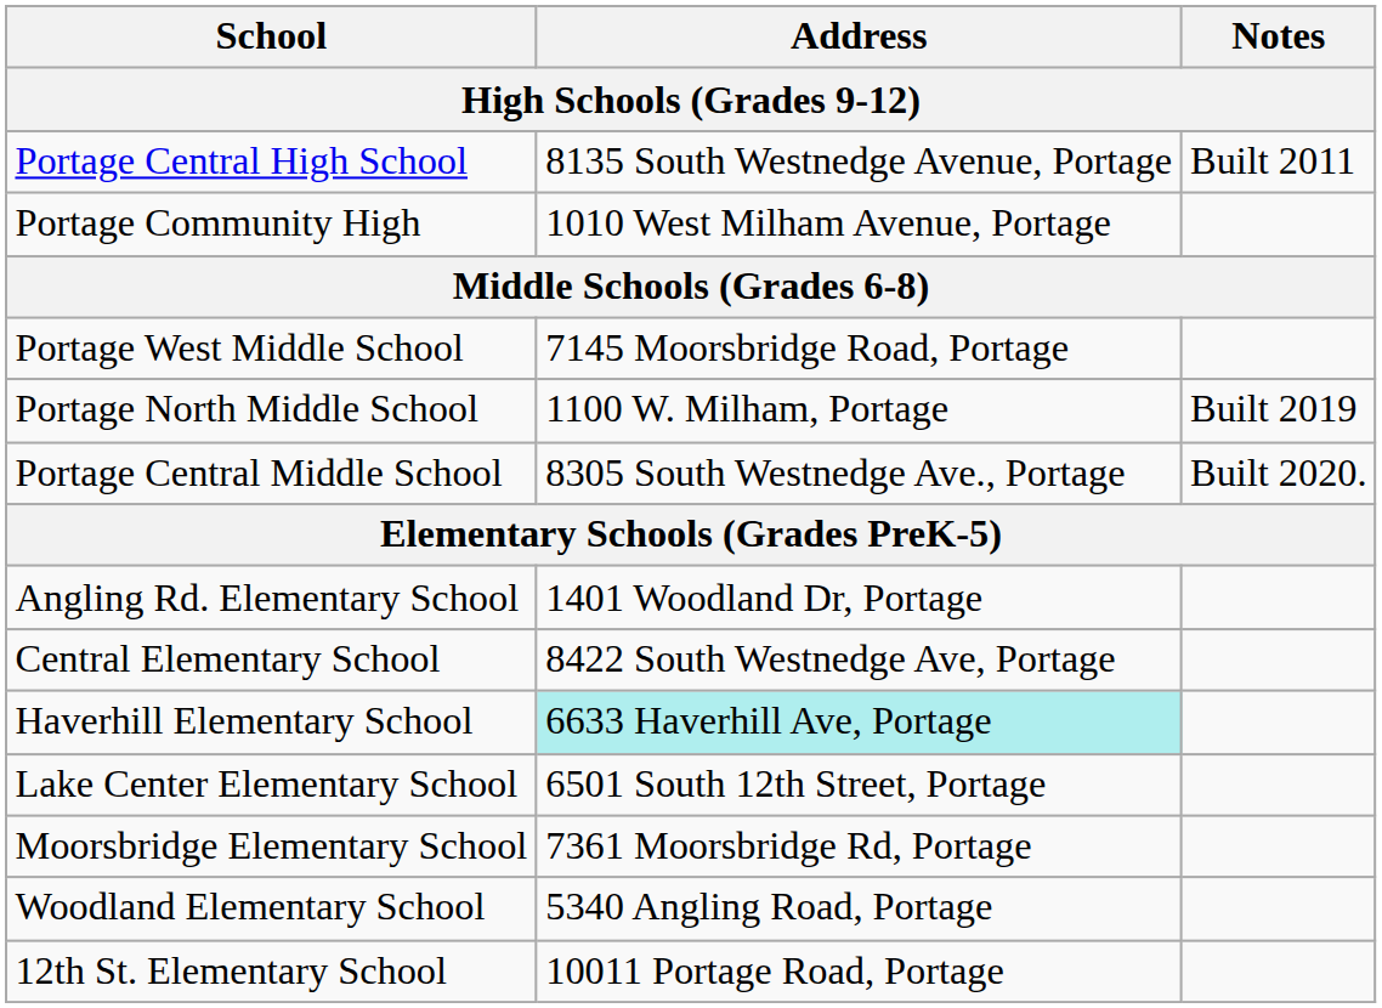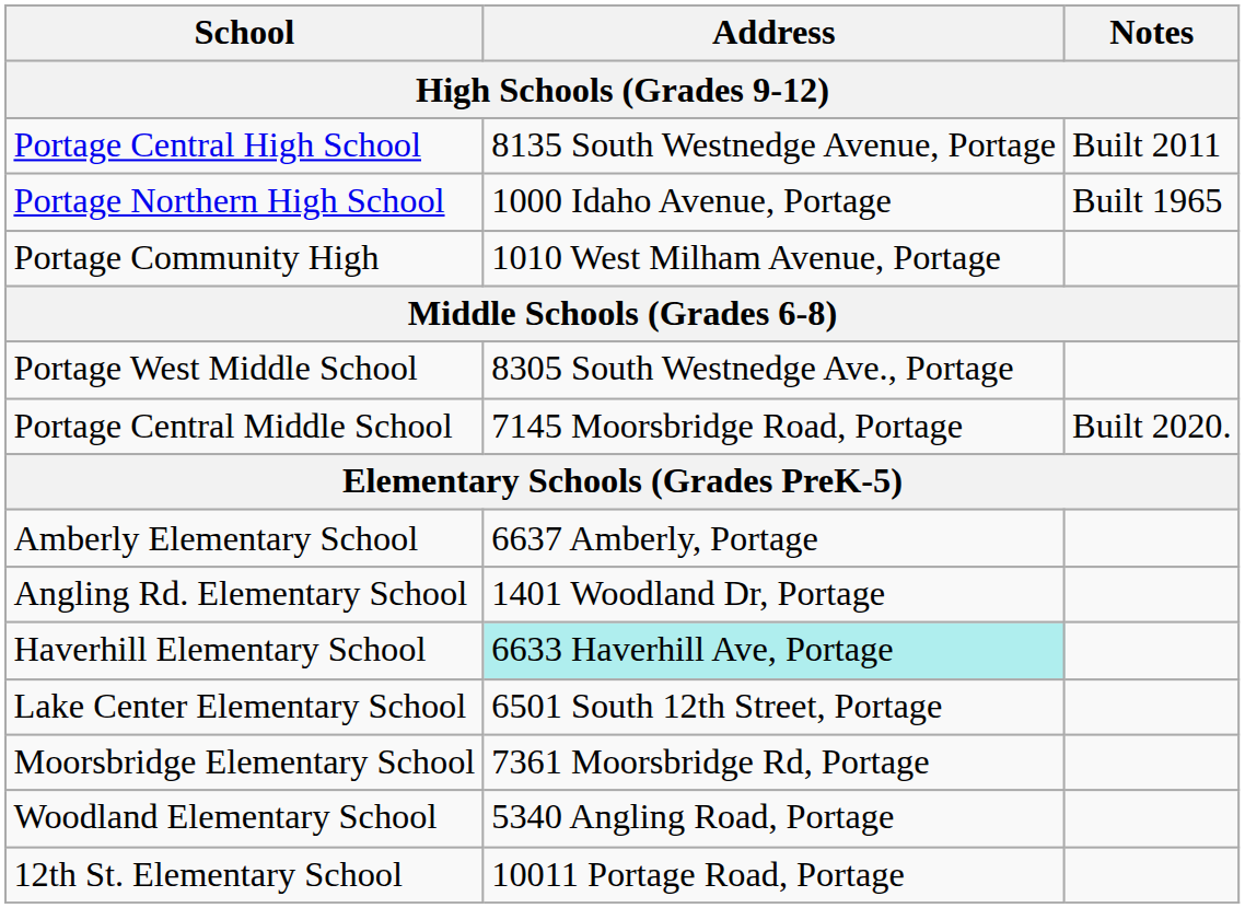 <table class="wikitable">
 <tr>
 <th>School</th>
 <th>Address</th>
 <th>Notes</th>
 </tr>
 <tr>
 <th colspan="3">High Schools (Grades 9-12)</th>
 </tr>
 <tr>
 <td><a href='#'>Portage Central High School</a></td>
 <td>8135 South Westnedge Avenue, Portage</td>
 <td>Built 2011</td>
 </tr>
 <tr>
+<td><a href='#'>Portage Northern High School</a></td>
+<td>1000 Idaho Avenue, Portage</td>
+<td>Built 1965</td>
+</tr>
+<tr>
 <td>Portage Community High</td>
 <td>1010 West Milham Avenue, Portage</td>
 <td></td>
 </tr>
 <tr>
 <th colspan="3">Middle Schools (Grades 6-8)</th>
 </tr>
 <tr>
 <td>Portage West Middle School</td>
-<td>7145 Moorsbridge Road, Portage</td>
+<td>8305 South Westnedge Ave., Portage</td>
 <td></td>
 </tr>
 <tr>
-<td>Portage North Middle School</td>
-<td>1100 W. Milham, Portage</td>
-<td>Built 2019</td>
-</tr>
-<tr>
 <td>Portage Central Middle School</td>
-<td>8305 South Westnedge Ave., Portage</td>
+<td>7145 Moorsbridge Road, Portage</td>
 <td>Built 2020.</td>
 </tr>
 <tr>
 <th colspan="3">Elementary Schools (Grades PreK-5)</th>
 </tr>
 <tr>
-<td>Angling Rd. Elementary School</td>
-<td>1401 Woodland Dr, Portage</td>
+<td>Amberly Elementary School</td>
+<td>6637 Amberly, Portage</td>
 <td></td>
 </tr>
 <tr>
-<td>Central Elementary School</td>
-<td>8422 South Westnedge Ave, Portage</td>
+<td>Angling Rd. Elementary School</td>
+<td>1401 Woodland Dr, Portage</td>
 <td></td>
 </tr>
 <tr>
 <td>Haverhill Elementary School</td>
 <td style="background: paleturquoise;">6633 Haverhill Ave, Portage</td>
 <td></td>
 </tr>
 <tr>
 <td>Lake Center Elementary School</td>
 <td>6501 South 12th Street, Portage</td>
 <td></td>
 </tr>
 <tr>
 <td>Moorsbridge Elementary School</td>
 <td>7361 Moorsbridge Rd, Portage</td>
 <td></td>
 </tr>
 <tr>
 <td>Woodland Elementary School</td>
 <td>5340 Angling Road, Portage</td>
 <td></td>
 </tr>
 <tr>
 <td>12th St. Elementary School</td>
 <td>10011 Portage Road, Portage</td>
 <td></td>
 </tr>
 </table>
